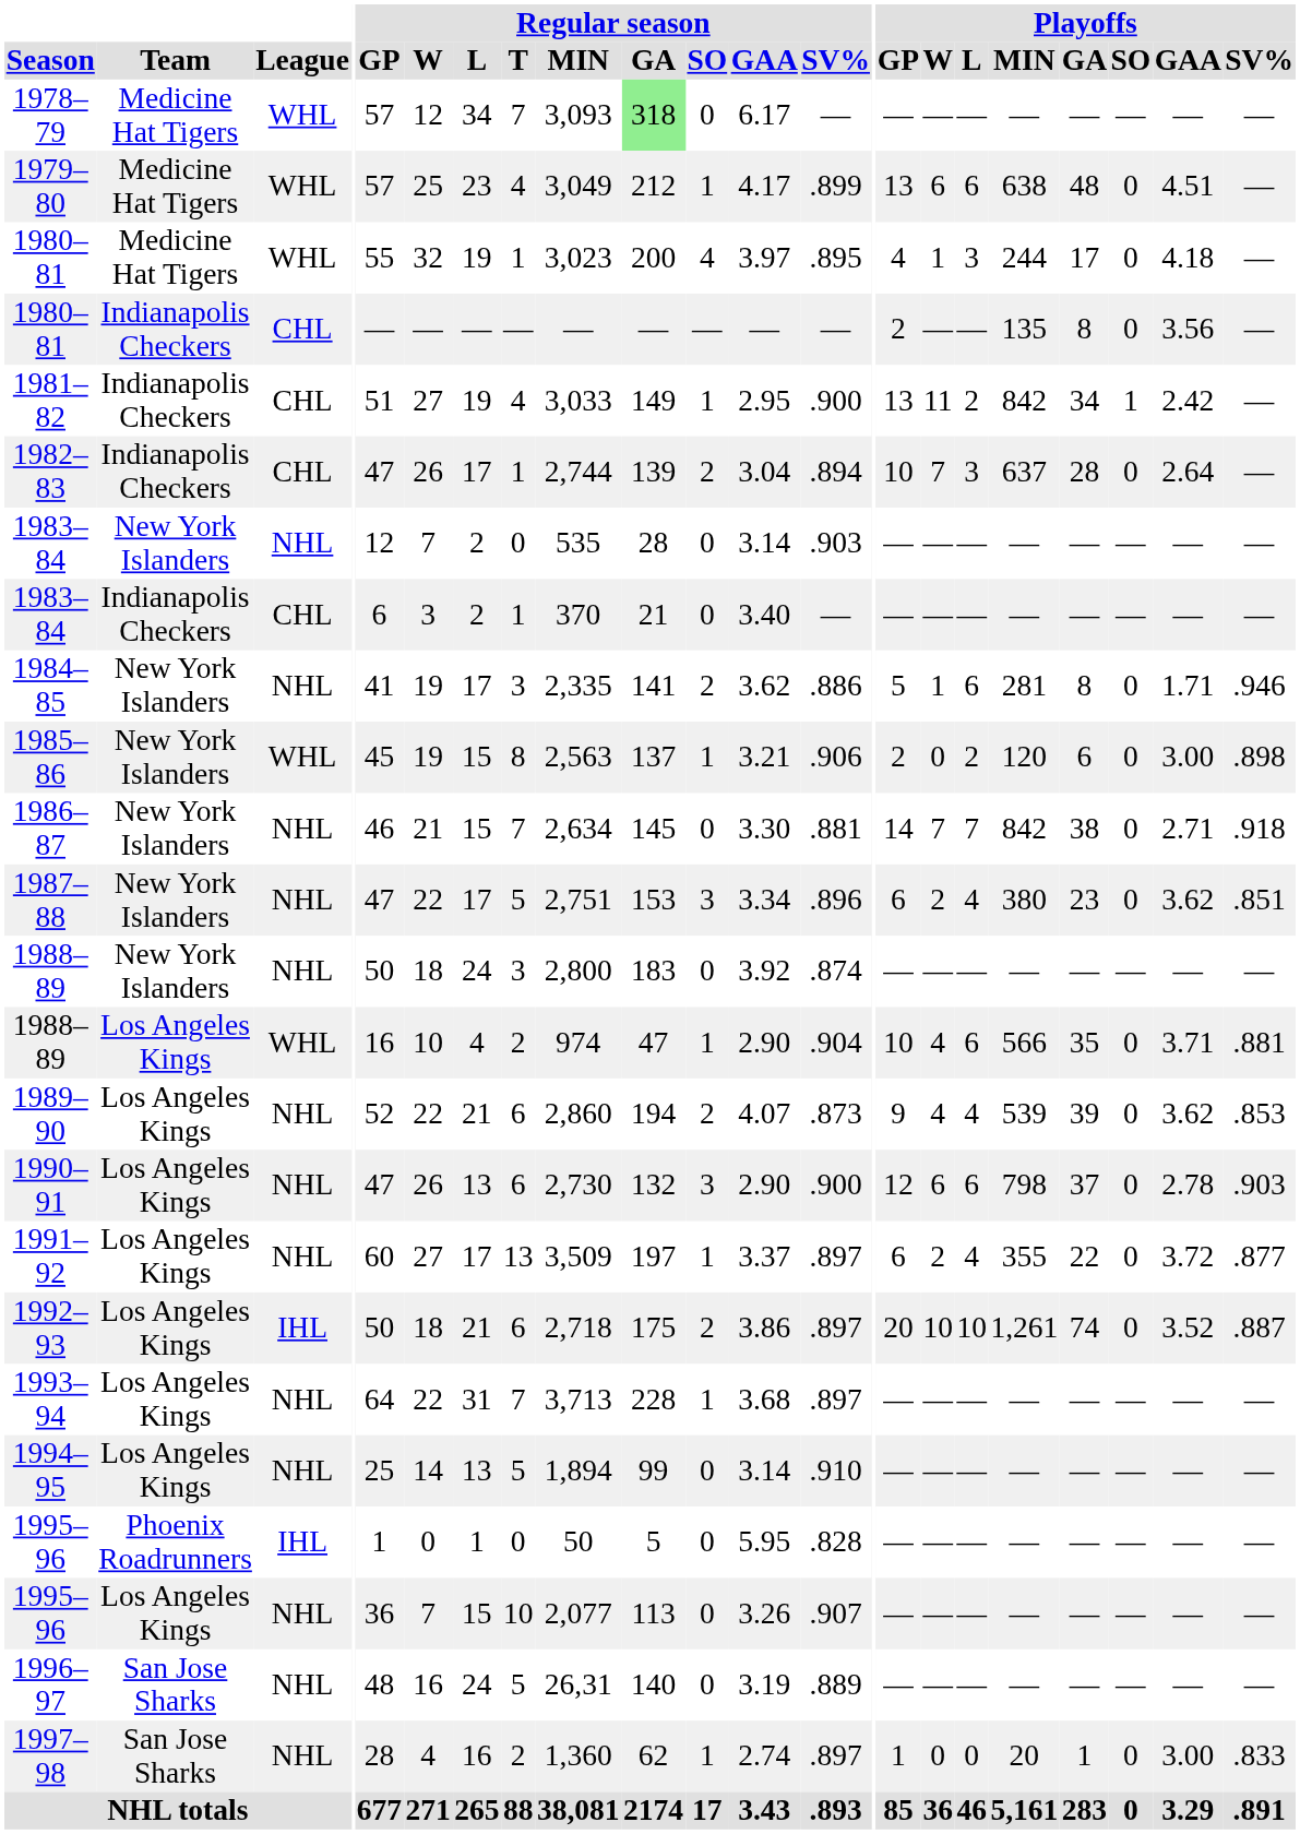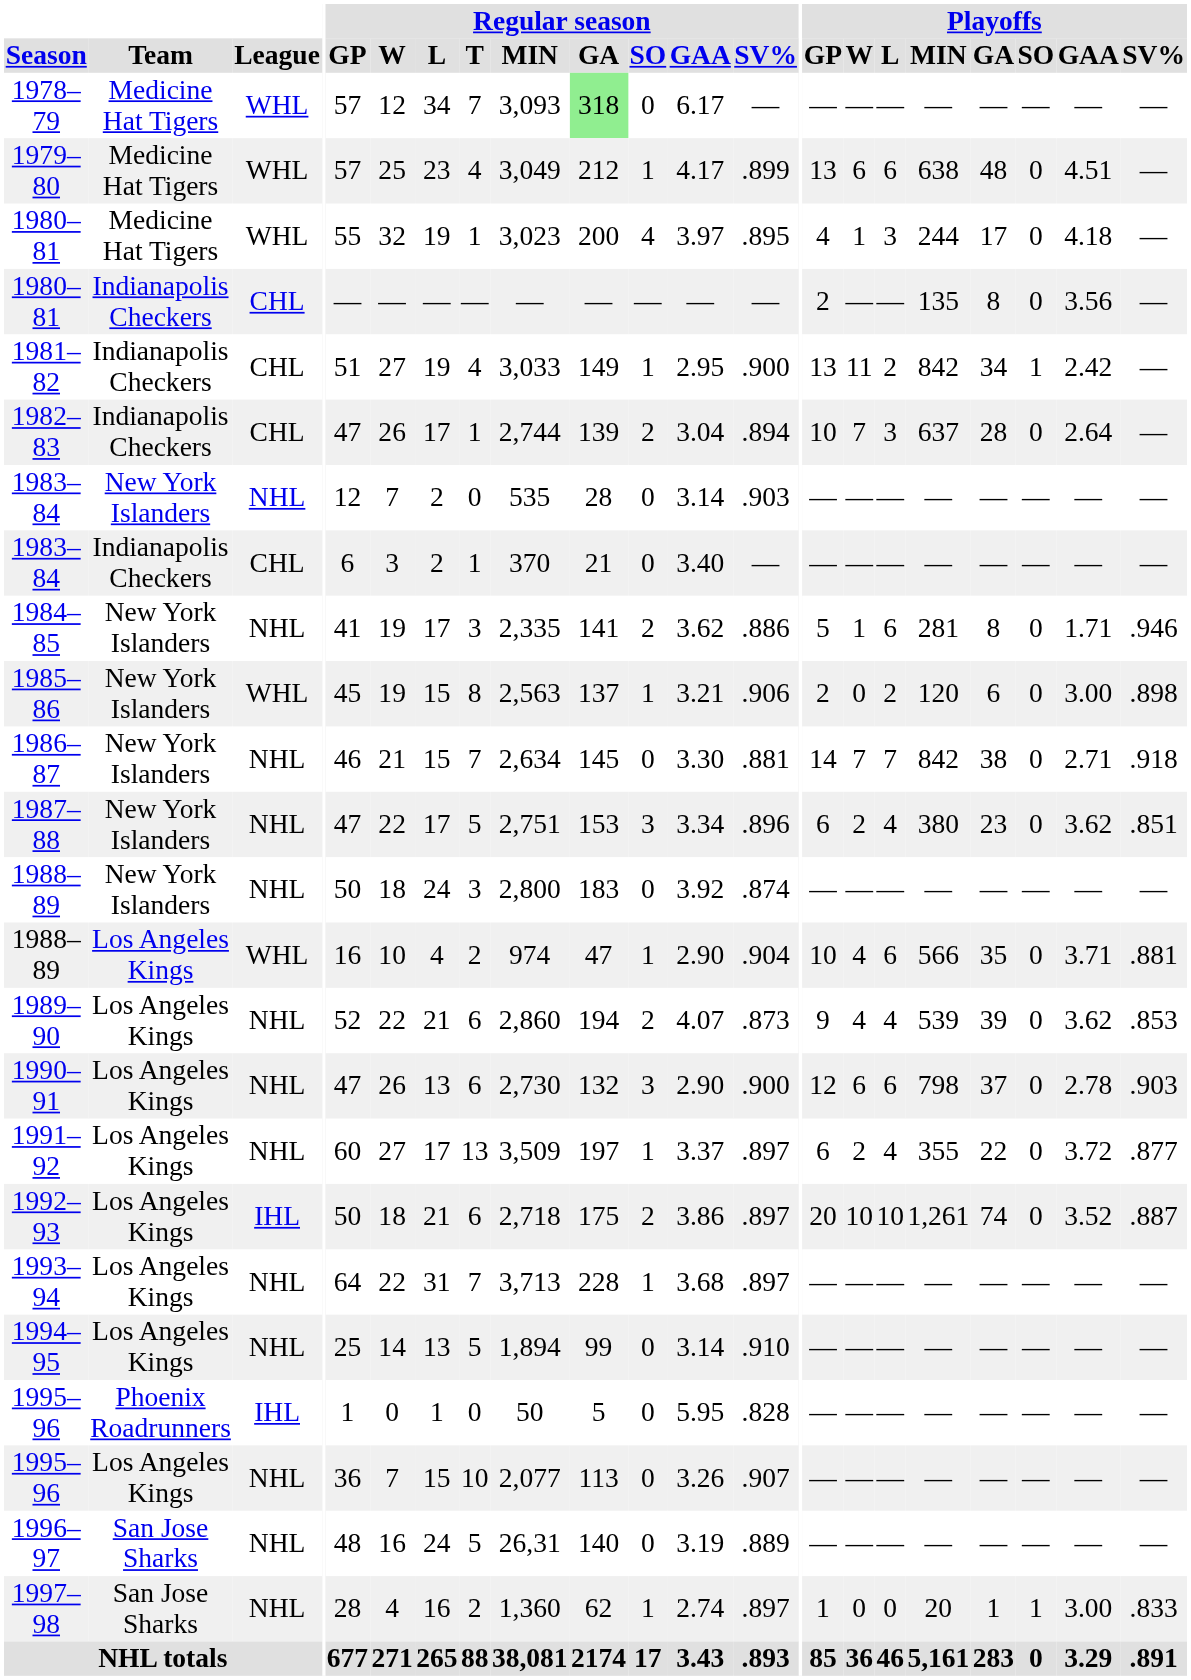 <table border="0" cellpadding="1" cellspacing="0" style="width:90%; text-align:center;">
 <tr bgcolor="#e0e0e0">
 <th colspan="3" bgcolor="#ffffff"></th>
 <th rowspan="99" bgcolor="#ffffff"></th>
 <th colspan="9" bgcolor="#e0e0e0"><a href='#'>Regular season</a></th>
 <th rowspan="99" bgcolor="#ffffff"></th>
 <th colspan="8" bgcolor="#e0e0e0"><a href='#'>Playoffs</a></th>
 </tr>
 <tr bgcolor="#e0e0e0">
 <th><a href='#'>Season</a></th>
 <th>Team</th>
 <th>League</th>
 <th>GP</th>
 <th>W</th>
 <th>L</th>
 <th>T</th>
 <th>MIN</th>
 <th>GA</th>
 <th><a href='#'>SO</a></th>
 <th><a href='#'>GAA</a></th>
 <th><a href='#'>SV%</a></th>
 <th>GP</th>
 <th>W</th>
 <th>L</th>
 <th>MIN</th>
 <th>GA</th>
 <th>SO</th>
 <th>GAA</th>
 <th>SV%</th>
 </tr>
 <tr>
 <td><a href='#'>1978–79</a></td>
 <td><a href='#'>Medicine Hat Tigers</a></td>
 <td><a href='#'>WHL</a></td>
 <td>57</td>
 <td>12</td>
 <td>34</td>
 <td>7</td>
 <td>3,093</td>
 <td style="background: lightgreen;">318</td>
 <td>0</td>
 <td>6.17</td>
 <td>—</td>
 <td>—</td>
 <td>—</td>
 <td>—</td>
 <td>—</td>
 <td>—</td>
 <td>—</td>
 <td>—</td>
 <td>—</td>
 </tr>
 <tr bgcolor="#f0f0f0">
 <td><a href='#'>1979–80</a></td>
 <td>Medicine Hat Tigers</td>
 <td>WHL</td>
 <td>57</td>
 <td>25</td>
 <td>23</td>
 <td>4</td>
 <td>3,049</td>
 <td>212</td>
 <td>1</td>
 <td>4.17</td>
 <td>.899</td>
 <td>13</td>
 <td>6</td>
 <td>6</td>
 <td>638</td>
 <td>48</td>
 <td>0</td>
 <td>4.51</td>
 <td>—</td>
 </tr>
 <tr>
 <td><a href='#'>1980–81</a></td>
 <td>Medicine Hat Tigers</td>
 <td>WHL</td>
 <td>55</td>
 <td>32</td>
 <td>19</td>
 <td>1</td>
 <td>3,023</td>
 <td>200</td>
 <td>4</td>
 <td>3.97</td>
 <td>.895</td>
 <td>4</td>
 <td>1</td>
 <td>3</td>
 <td>244</td>
 <td>17</td>
 <td>0</td>
 <td>4.18</td>
 <td>—</td>
 </tr>
 <tr bgcolor="#f0f0f0">
 <td><a href='#'>1980–81</a></td>
 <td><a href='#'>Indianapolis Checkers</a></td>
 <td><a href='#'>CHL</a></td>
 <td>—</td>
 <td>—</td>
 <td>—</td>
 <td>—</td>
 <td>—</td>
 <td>—</td>
 <td>—</td>
 <td>—</td>
 <td>—</td>
 <td>2</td>
 <td>—</td>
 <td>—</td>
 <td>135</td>
 <td>8</td>
 <td>0</td>
 <td>3.56</td>
 <td>—</td>
 </tr>
 <tr>
 <td><a href='#'>1981–82</a></td>
 <td>Indianapolis Checkers</td>
 <td>CHL</td>
 <td>51</td>
 <td>27</td>
 <td>19</td>
 <td>4</td>
 <td>3,033</td>
 <td>149</td>
 <td>1</td>
 <td>2.95</td>
 <td>.900</td>
 <td>13</td>
 <td>11</td>
 <td>2</td>
 <td>842</td>
 <td>34</td>
 <td>1</td>
 <td>2.42</td>
 <td>—</td>
 </tr>
 <tr bgcolor="#f0f0f0">
 <td><a href='#'>1982–83</a></td>
 <td>Indianapolis Checkers</td>
 <td>CHL</td>
 <td>47</td>
 <td>26</td>
 <td>17</td>
 <td>1</td>
 <td>2,744</td>
 <td>139</td>
 <td>2</td>
 <td>3.04</td>
 <td>.894</td>
 <td>10</td>
 <td>7</td>
 <td>3</td>
 <td>637</td>
 <td>28</td>
 <td>0</td>
 <td>2.64</td>
 <td>—</td>
 </tr>
 <tr>
 <td><a href='#'>1983–84</a></td>
 <td><a href='#'>New York Islanders</a></td>
 <td><a href='#'>NHL</a></td>
 <td>12</td>
 <td>7</td>
 <td>2</td>
 <td>0</td>
 <td>535</td>
 <td>28</td>
 <td>0</td>
 <td>3.14</td>
 <td>.903</td>
 <td>—</td>
 <td>—</td>
 <td>—</td>
 <td>—</td>
 <td>—</td>
 <td>—</td>
 <td>—</td>
 <td>—</td>
 </tr>
 <tr bgcolor="#f0f0f0">
 <td><a href='#'>1983–84</a></td>
 <td>Indianapolis Checkers</td>
 <td>CHL</td>
 <td>6</td>
 <td>3</td>
 <td>2</td>
 <td>1</td>
 <td>370</td>
 <td>21</td>
 <td>0</td>
 <td>3.40</td>
 <td>—</td>
 <td>—</td>
 <td>—</td>
 <td>—</td>
 <td>—</td>
 <td>—</td>
 <td>—</td>
 <td>—</td>
 <td>—</td>
 </tr>
 <tr>
 <td><a href='#'>1984–85</a></td>
 <td>New York Islanders</td>
 <td>NHL</td>
 <td>41</td>
 <td>19</td>
 <td>17</td>
 <td>3</td>
 <td>2,335</td>
 <td>141</td>
 <td>2</td>
 <td>3.62</td>
 <td>.886</td>
 <td>5</td>
 <td>1</td>
 <td>6</td>
 <td>281</td>
 <td>8</td>
 <td>0</td>
 <td>1.71</td>
 <td>.946</td>
 </tr>
 <tr bgcolor="#f0f0f0">
 <td><a href='#'>1985–86</a></td>
 <td>New York Islanders</td>
 <td>WHL</td>
 <td>45</td>
 <td>19</td>
 <td>15</td>
 <td>8</td>
 <td>2,563</td>
 <td>137</td>
 <td>1</td>
 <td>3.21</td>
 <td>.906</td>
 <td>2</td>
 <td>0</td>
 <td>2</td>
 <td>120</td>
 <td>6</td>
 <td>0</td>
 <td>3.00</td>
 <td>.898</td>
 </tr>
 <tr>
 <td><a href='#'>1986–87</a></td>
 <td>New York Islanders</td>
 <td>NHL</td>
 <td>46</td>
 <td>21</td>
 <td>15</td>
 <td>7</td>
 <td>2,634</td>
 <td>145</td>
 <td>0</td>
 <td>3.30</td>
 <td>.881</td>
 <td>14</td>
 <td>7</td>
 <td>7</td>
 <td>842</td>
 <td>38</td>
 <td>0</td>
 <td>2.71</td>
 <td>.918</td>
 </tr>
 <tr bgcolor="#f0f0f0">
 <td><a href='#'>1987–88</a></td>
 <td>New York Islanders</td>
 <td>NHL</td>
 <td>47</td>
 <td>22</td>
 <td>17</td>
 <td>5</td>
 <td>2,751</td>
 <td>153</td>
 <td>3</td>
 <td>3.34</td>
 <td>.896</td>
 <td>6</td>
 <td>2</td>
 <td>4</td>
 <td>380</td>
 <td>23</td>
 <td>0</td>
 <td>3.62</td>
 <td>.851</td>
 </tr>
 <tr>
 <td><a href='#'>1988–89</a></td>
 <td>New York Islanders</td>
 <td>NHL</td>
 <td>50</td>
 <td>18</td>
 <td>24</td>
 <td>3</td>
 <td>2,800</td>
 <td>183</td>
 <td>0</td>
 <td>3.92</td>
 <td>.874</td>
 <td>—</td>
 <td>—</td>
 <td>—</td>
 <td>—</td>
 <td>—</td>
 <td>—</td>
 <td>—</td>
 <td>—</td>
 </tr>
 <tr bgcolor="#f0f0f0">
 <td>1988–89</td>
 <td><a href='#'>Los Angeles Kings</a></td>
 <td>WHL</td>
 <td>16</td>
 <td>10</td>
 <td>4</td>
 <td>2</td>
 <td>974</td>
 <td>47</td>
 <td>1</td>
 <td>2.90</td>
 <td>.904</td>
 <td>10</td>
 <td>4</td>
 <td>6</td>
 <td>566</td>
 <td>35</td>
 <td>0</td>
 <td>3.71</td>
 <td>.881</td>
 </tr>
 <tr>
 <td><a href='#'>1989–90</a></td>
 <td>Los Angeles Kings</td>
 <td>NHL</td>
 <td>52</td>
 <td>22</td>
 <td>21</td>
 <td>6</td>
 <td>2,860</td>
 <td>194</td>
 <td>2</td>
 <td>4.07</td>
 <td>.873</td>
 <td>9</td>
 <td>4</td>
 <td>4</td>
 <td>539</td>
 <td>39</td>
 <td>0</td>
 <td>3.62</td>
 <td>.853</td>
 </tr>
 <tr bgcolor="#f0f0f0">
 <td><a href='#'>1990–91</a></td>
 <td>Los Angeles Kings</td>
 <td>NHL</td>
 <td>47</td>
 <td>26</td>
 <td>13</td>
 <td>6</td>
 <td>2,730</td>
 <td>132</td>
 <td>3</td>
 <td>2.90</td>
 <td>.900</td>
 <td>12</td>
 <td>6</td>
 <td>6</td>
 <td>798</td>
 <td>37</td>
 <td>0</td>
 <td>2.78</td>
 <td>.903</td>
 </tr>
 <tr>
 <td><a href='#'>1991–92</a></td>
 <td>Los Angeles Kings</td>
 <td>NHL</td>
 <td>60</td>
 <td>27</td>
 <td>17</td>
 <td>13</td>
 <td>3,509</td>
 <td>197</td>
 <td>1</td>
 <td>3.37</td>
 <td>.897</td>
 <td>6</td>
 <td>2</td>
 <td>4</td>
 <td>355</td>
 <td>22</td>
 <td>0</td>
 <td>3.72</td>
 <td>.877</td>
 </tr>
 <tr bgcolor="#f0f0f0">
 <td><a href='#'>1992–93</a></td>
 <td>Los Angeles Kings</td>
 <td><a href='#'>IHL</a></td>
 <td>50</td>
 <td>18</td>
 <td>21</td>
 <td>6</td>
 <td>2,718</td>
 <td>175</td>
 <td>2</td>
 <td>3.86</td>
 <td>.897</td>
 <td>20</td>
 <td>10</td>
 <td>10</td>
 <td>1,261</td>
 <td>74</td>
 <td>0</td>
 <td>3.52</td>
 <td>.887</td>
 </tr>
 <tr>
 <td><a href='#'>1993–94</a></td>
 <td>Los Angeles Kings</td>
 <td>NHL</td>
 <td>64</td>
 <td>22</td>
 <td>31</td>
 <td>7</td>
 <td>3,713</td>
 <td>228</td>
 <td>1</td>
 <td>3.68</td>
 <td>.897</td>
 <td>—</td>
 <td>—</td>
 <td>—</td>
 <td>—</td>
 <td>—</td>
 <td>—</td>
 <td>—</td>
 <td>—</td>
 </tr>
 <tr bgcolor="#f0f0f0">
 <td><a href='#'>1994–95</a></td>
 <td>Los Angeles Kings</td>
 <td>NHL</td>
 <td>25</td>
 <td>14</td>
 <td>13</td>
 <td>5</td>
 <td>1,894</td>
 <td>99</td>
 <td>0</td>
 <td>3.14</td>
 <td>.910</td>
 <td>—</td>
 <td>—</td>
 <td>—</td>
 <td>—</td>
 <td>—</td>
 <td>—</td>
 <td>—</td>
 <td>—</td>
 </tr>
 <tr>
 <td><a href='#'>1995–96</a></td>
 <td><a href='#'>Phoenix Roadrunners</a></td>
 <td><a href='#'>IHL</a></td>
 <td>1</td>
 <td>0</td>
 <td>1</td>
 <td>0</td>
 <td>50</td>
 <td>5</td>
 <td>0</td>
 <td>5.95</td>
 <td>.828</td>
 <td>—</td>
 <td>—</td>
 <td>—</td>
 <td>—</td>
 <td>—</td>
 <td>—</td>
 <td>—</td>
 <td>—</td>
 </tr>
 <tr bgcolor="#f0f0f0">
 <td><a href='#'>1995–96</a></td>
 <td>Los Angeles Kings</td>
 <td>NHL</td>
 <td>36</td>
 <td>7</td>
 <td>15</td>
 <td>10</td>
 <td>2,077</td>
 <td>113</td>
 <td>0</td>
 <td>3.26</td>
 <td>.907</td>
 <td>—</td>
 <td>—</td>
 <td>—</td>
 <td>—</td>
 <td>—</td>
 <td>—</td>
 <td>—</td>
 <td>—</td>
 </tr>
 <tr>
 <td><a href='#'>1996–97</a></td>
 <td><a href='#'>San Jose Sharks</a></td>
 <td>NHL</td>
 <td>48</td>
 <td>16</td>
 <td>24</td>
 <td>5</td>
 <td>26,31</td>
 <td>140</td>
 <td>0</td>
 <td>3.19</td>
 <td>.889</td>
 <td>—</td>
 <td>—</td>
 <td>—</td>
 <td>—</td>
 <td>—</td>
 <td>—</td>
 <td>—</td>
 <td>—</td>
 </tr>
 <tr bgcolor="#f0f0f0">
 <td><a href='#'>1997–98</a></td>
 <td>San Jose Sharks</td>
 <td>NHL</td>
 <td>28</td>
 <td>4</td>
 <td>16</td>
 <td>2</td>
 <td>1,360</td>
 <td>62</td>
 <td>1</td>
 <td>2.74</td>
 <td>.897</td>
 <td>1</td>
 <td>0</td>
 <td>0</td>
 <td>20</td>
 <td>1</td>
-<td>0</td>
+<td>1</td>
 <td>3.00</td>
 <td>.833</td>
 </tr>
 <tr bgcolor="#e0e0e0">
 <th colspan="3">NHL totals</th>
 <th>677</th>
 <th>271</th>
 <th>265</th>
 <th>88</th>
 <th>38,081</th>
 <th>2174</th>
 <th>17</th>
 <th>3.43</th>
 <th>.893</th>
 <th>85</th>
 <th>36</th>
 <th>46</th>
 <th>5,161</th>
 <th>283</th>
 <th>0</th>
 <th>3.29</th>
 <th>.891</th>
 </tr>
 </table>
